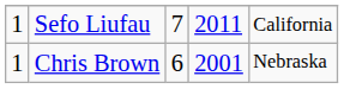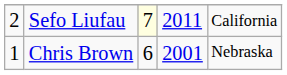 <table class="wikitable">
 <tr>
 </tr>
 <tr>
-<td>1</td>
+<td>2</td>
 <td><a href='#'>Sefo Liufau</a></td>
-<td><abbr>7</abbr></td>
+<td style="background: lightyellow;"><abbr>7</abbr></td>
 <td><a href='#'>2011</a></td>
 <td style="font-size:80%;">California</td>
 </tr>
 <tr>
 <td>1</td>
 <td><a href='#'>Chris Brown</a></td>
 <td><abbr>6</abbr></td>
 <td><a href='#'>2001</a></td>
 <td style="font-size:80%;">Nebraska</td>
 </tr>
 </table>
